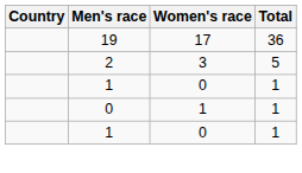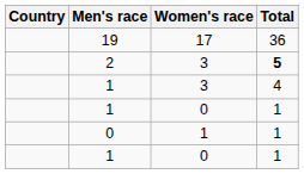 <table class="wikitable sortable" style="text-align:center">
 <tr>
 <th>Country</th>
 <th>Men's race</th>
 <th>Women's race</th>
 <th>Total</th>
 </tr>
 <tr>
 <td align=left></td>
 <td>19</td>
 <td>17</td>
 <td>36</td>
 </tr>
 <tr>
 <td align=left></td>
 <td>2</td>
 <td>3</td>
-<td>5</td>
+<td><strong>5</strong></td>
+</tr>
+<tr>
+<td align=left></td>
+<td>1</td>
+<td>3</td>
+<td>4</td>
 </tr>
 <tr>
 <td align=left></td>
 <td>1</td>
 <td>0</td>
 <td>1</td>
 </tr>
 <tr>
 <td align=left></td>
 <td>0</td>
 <td>1</td>
 <td>1</td>
 </tr>
 <tr>
 <td align=left></td>
 <td>1</td>
 <td>0</td>
 <td>1</td>
 </tr>
 </table>
